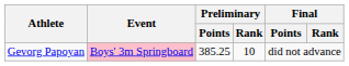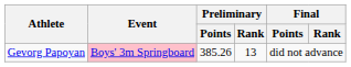 <table class="wikitable" border="1" style="font-size:90%">
 <tr>
 <th rowspan=2>Athlete</th>
 <th rowspan=2>Event</th>
 <th colspan=2>Preliminary</th>
 <th colspan=2>Final</th>
 </tr>
 <tr>
 <th>Points</th>
 <th>Rank</th>
 <th>Points</th>
 <th>Rank</th>
 </tr>
 <tr>
 <td><a href='#'>Gevorg Papoyan</a></td>
 <td style="background: pink;"><a href='#'>Boys' 3m Springboard</a></td>
-<td align=center>385.25</td>
-<td align=center>10</td>
+<td align=center>385.26</td>
+<td align=center>13</td>
 <td align=center colspan=2>did not advance</td>
 </tr>
 </table>
